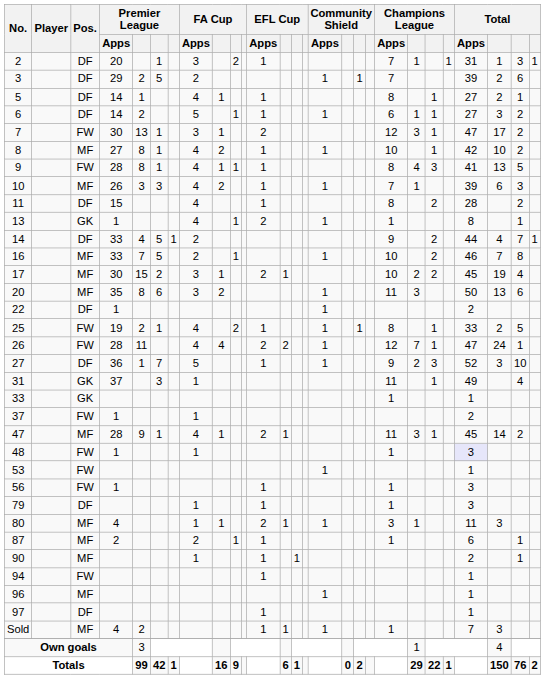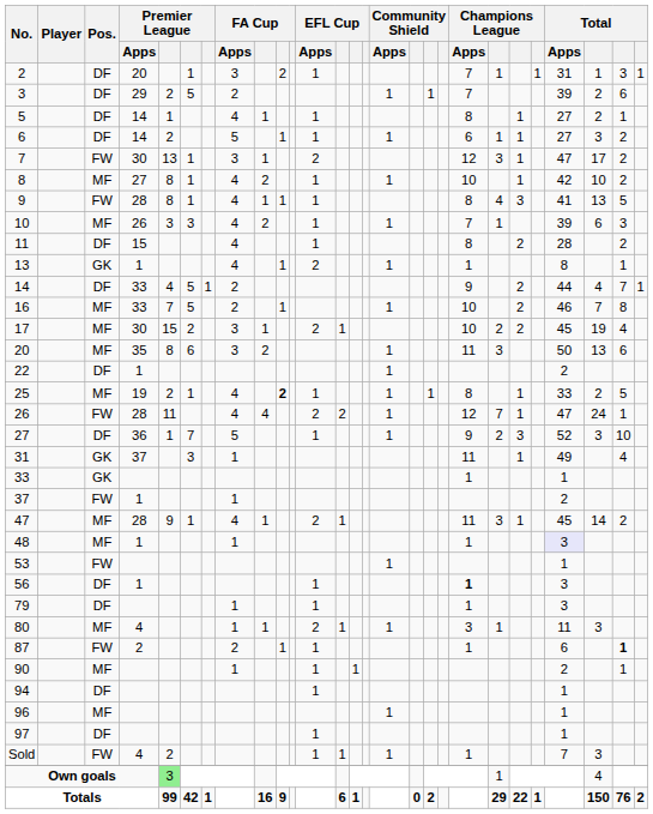 <table class="wikitable sortable alternance" style="text-align:center;width:100%">
 <tr>
 <th rowspan="2" style="width:5px">No.</th>
 <th rowspan="2" style="width:180px">Player</th>
 <th rowspan="2" style="width:5px">Pos.</th>
 <th colspan="4">Premier League</th>
 <th colspan="4">FA Cup</th>
 <th colspan="4">EFL Cup</th>
 <th colspan="4">Community Shield</th>
 <th colspan="4">Champions League</th>
 <th colspan="4">Total</th>
 </tr>
 <tr style="text-align:center">
 <th width="5">Apps</th>
 <th width="5"></th>
 <th width="5"></th>
 <th width="5"></th>
 <th width="5">Apps</th>
 <th width="5"></th>
 <th width="5"></th>
 <th width="5"></th>
 <th width="5">Apps</th>
 <th width="5"></th>
 <th width="5"></th>
 <th width="5"></th>
 <th width="5">Apps</th>
 <th width="5"></th>
 <th width="5"></th>
 <th width="5"></th>
 <th width="5">Apps</th>
 <th width="5"></th>
 <th width="5"></th>
 <th width="5"></th>
 <th width="5">Apps</th>
 <th width="5"></th>
 <th width="5"></th>
 <th width="5"></th>
 </tr>
 <tr>
 <td>2</td>
 <td> </td>
 <td>DF</td>
 <td>20</td>
 <td></td>
 <td>1</td>
 <td></td>
 <td>3</td>
 <td></td>
 <td>2</td>
 <td></td>
 <td>1</td>
 <td></td>
 <td></td>
 <td></td>
 <td></td>
 <td></td>
 <td></td>
 <td></td>
 <td>7</td>
 <td>1</td>
 <td></td>
 <td>1</td>
 <td>31</td>
 <td>1</td>
 <td>3</td>
 <td>1</td>
 </tr>
 <tr>
 <td>3</td>
 <td> </td>
 <td>DF</td>
 <td>29</td>
 <td>2</td>
 <td>5</td>
 <td></td>
 <td>2</td>
 <td></td>
 <td></td>
 <td></td>
 <td></td>
 <td></td>
 <td></td>
 <td></td>
 <td>1</td>
 <td></td>
 <td>1</td>
 <td></td>
 <td>7</td>
 <td></td>
 <td></td>
 <td></td>
 <td>39</td>
 <td>2</td>
 <td>6</td>
 <td></td>
 </tr>
 <tr>
 <td>5</td>
 <td> </td>
 <td>DF</td>
 <td>14</td>
 <td>1</td>
 <td></td>
 <td></td>
 <td>4</td>
 <td>1</td>
 <td></td>
 <td></td>
 <td>1</td>
 <td></td>
 <td></td>
 <td></td>
 <td></td>
 <td></td>
 <td></td>
 <td></td>
 <td>8</td>
 <td></td>
 <td>1</td>
 <td></td>
 <td>27</td>
 <td>2</td>
 <td>1</td>
 <td></td>
 </tr>
 <tr>
 <td>6</td>
 <td> </td>
 <td>DF</td>
 <td>14</td>
 <td>2</td>
 <td></td>
 <td></td>
 <td>5</td>
 <td></td>
 <td>1</td>
 <td></td>
 <td>1</td>
 <td></td>
 <td></td>
 <td></td>
 <td>1</td>
 <td></td>
 <td></td>
 <td></td>
 <td>6</td>
 <td>1</td>
 <td>1</td>
 <td></td>
 <td>27</td>
 <td>3</td>
 <td>2</td>
 <td></td>
 </tr>
 <tr>
 <td>7</td>
 <td> </td>
 <td>FW</td>
 <td>30</td>
 <td>13</td>
 <td>1</td>
 <td></td>
 <td>3</td>
 <td>1</td>
 <td></td>
 <td></td>
 <td>2</td>
 <td></td>
 <td></td>
 <td></td>
 <td></td>
 <td></td>
 <td></td>
 <td></td>
 <td>12</td>
 <td>3</td>
 <td>1</td>
 <td></td>
 <td>47</td>
 <td>17</td>
 <td>2</td>
 <td></td>
 </tr>
 <tr>
 <td>8</td>
 <td> </td>
 <td>MF</td>
 <td>27</td>
 <td>8</td>
 <td>1</td>
 <td></td>
 <td>4</td>
 <td>2</td>
 <td></td>
 <td></td>
 <td>1</td>
 <td></td>
 <td></td>
 <td></td>
 <td>1</td>
 <td></td>
 <td></td>
 <td></td>
 <td>10</td>
 <td></td>
 <td>1</td>
 <td></td>
 <td>42</td>
 <td>10</td>
 <td>2</td>
 <td></td>
 </tr>
 <tr>
 <td>9</td>
 <td> </td>
 <td>FW</td>
 <td>28</td>
 <td>8</td>
 <td>1</td>
 <td></td>
 <td>4</td>
 <td>1</td>
 <td>1</td>
 <td></td>
 <td>1</td>
 <td></td>
 <td></td>
 <td></td>
 <td></td>
 <td></td>
 <td></td>
 <td></td>
 <td>8</td>
 <td>4</td>
 <td>3</td>
 <td></td>
 <td>41</td>
 <td>13</td>
 <td>5</td>
 <td></td>
 </tr>
 <tr>
 <td>10</td>
 <td> </td>
 <td>MF</td>
 <td>26</td>
 <td>3</td>
 <td>3</td>
 <td></td>
 <td>4</td>
 <td>2</td>
 <td></td>
 <td></td>
 <td>1</td>
 <td></td>
 <td></td>
 <td></td>
 <td>1</td>
 <td></td>
 <td></td>
 <td></td>
 <td>7</td>
 <td>1</td>
 <td></td>
 <td></td>
 <td>39</td>
 <td>6</td>
 <td>3</td>
 <td></td>
 </tr>
 <tr>
 <td>11</td>
 <td></td>
 <td>DF</td>
 <td>15</td>
 <td></td>
 <td></td>
 <td></td>
 <td>4</td>
 <td></td>
 <td></td>
 <td></td>
 <td>1</td>
 <td></td>
 <td></td>
 <td></td>
 <td></td>
 <td></td>
 <td></td>
 <td></td>
 <td>8</td>
 <td></td>
 <td>2</td>
 <td></td>
 <td>28</td>
 <td></td>
 <td>2</td>
 <td></td>
 </tr>
 <tr>
 <td>13</td>
 <td> </td>
 <td>GK</td>
 <td>1</td>
 <td></td>
 <td></td>
 <td></td>
 <td>4</td>
 <td></td>
 <td>1</td>
 <td></td>
 <td>2</td>
 <td></td>
 <td></td>
 <td></td>
 <td>1</td>
 <td></td>
 <td></td>
 <td></td>
 <td>1</td>
 <td></td>
 <td></td>
 <td></td>
 <td>8</td>
 <td></td>
 <td>1</td>
 <td></td>
 </tr>
 <tr>
 <td>14</td>
 <td> </td>
 <td>DF</td>
 <td>33</td>
 <td>4</td>
 <td>5</td>
 <td>1</td>
 <td>2</td>
 <td></td>
 <td></td>
 <td></td>
 <td></td>
 <td></td>
 <td></td>
 <td></td>
 <td></td>
 <td></td>
 <td></td>
 <td></td>
 <td>9</td>
 <td></td>
 <td>2</td>
 <td></td>
 <td>44</td>
 <td>4</td>
 <td>7</td>
 <td>1</td>
 </tr>
 <tr>
 <td>16</td>
 <td> </td>
 <td>MF</td>
 <td>33</td>
 <td>7</td>
 <td>5</td>
 <td></td>
 <td>2</td>
 <td></td>
 <td>1</td>
 <td></td>
 <td></td>
 <td></td>
 <td></td>
 <td></td>
 <td>1</td>
 <td></td>
 <td></td>
 <td></td>
 <td>10</td>
 <td></td>
 <td>2</td>
 <td></td>
 <td>46</td>
 <td>7</td>
 <td>8</td>
 <td></td>
 </tr>
 <tr>
 <td>17</td>
 <td> </td>
 <td>MF</td>
 <td>30</td>
 <td>15</td>
 <td>2</td>
 <td></td>
 <td>3</td>
 <td>1</td>
 <td></td>
 <td></td>
 <td>2</td>
 <td>1</td>
 <td></td>
 <td></td>
 <td></td>
 <td></td>
 <td></td>
 <td></td>
 <td>10</td>
 <td>2</td>
 <td>2</td>
 <td></td>
 <td>45</td>
 <td>19</td>
 <td>4</td>
 <td></td>
 </tr>
 <tr>
 <td>20</td>
 <td> </td>
 <td>MF</td>
 <td>35</td>
 <td>8</td>
 <td>6</td>
 <td></td>
 <td>3</td>
 <td>2</td>
 <td></td>
 <td></td>
 <td></td>
 <td></td>
 <td></td>
 <td></td>
 <td>1</td>
 <td></td>
 <td></td>
 <td></td>
 <td>11</td>
 <td>3</td>
 <td></td>
 <td></td>
 <td>50</td>
 <td>13</td>
 <td>6</td>
 <td></td>
 </tr>
 <tr>
 <td>22</td>
 <td> </td>
 <td>DF</td>
 <td>1</td>
 <td></td>
 <td></td>
 <td></td>
 <td></td>
 <td></td>
 <td></td>
 <td></td>
 <td></td>
 <td></td>
 <td></td>
 <td></td>
 <td>1</td>
 <td></td>
 <td></td>
 <td></td>
 <td></td>
 <td></td>
 <td></td>
 <td></td>
 <td>2</td>
 <td></td>
 <td></td>
 <td></td>
 </tr>
 <tr>
 <td>25</td>
 <td> </td>
-<td>FW</td>
+<td>MF</td>
 <td>19</td>
 <td>2</td>
 <td>1</td>
 <td></td>
 <td>4</td>
 <td></td>
-<td>2</td>
+<td><strong>2</strong></td>
 <td></td>
 <td>1</td>
 <td></td>
 <td></td>
 <td></td>
 <td>1</td>
 <td></td>
 <td>1</td>
 <td></td>
 <td>8</td>
 <td></td>
 <td>1</td>
 <td></td>
 <td>33</td>
 <td>2</td>
 <td>5</td>
 <td></td>
 </tr>
 <tr>
 <td>26</td>
 <td> </td>
 <td>FW</td>
 <td>28</td>
 <td>11</td>
 <td></td>
 <td></td>
 <td>4</td>
 <td>4</td>
 <td></td>
 <td></td>
 <td>2</td>
 <td>2</td>
 <td></td>
 <td></td>
 <td>1</td>
 <td></td>
 <td></td>
 <td></td>
 <td>12</td>
 <td>7</td>
 <td>1</td>
 <td></td>
 <td>47</td>
 <td>24</td>
 <td>1</td>
 <td></td>
 </tr>
 <tr>
 <td>27</td>
 <td> </td>
 <td>DF</td>
 <td>36</td>
 <td>1</td>
 <td>7</td>
 <td></td>
 <td>5</td>
 <td></td>
 <td></td>
 <td></td>
 <td>1</td>
 <td></td>
 <td></td>
 <td></td>
 <td>1</td>
 <td></td>
 <td></td>
 <td></td>
 <td>9</td>
 <td>2</td>
 <td>3</td>
 <td></td>
 <td>52</td>
 <td>3</td>
 <td>10</td>
 <td></td>
 </tr>
 <tr>
 <td>31</td>
 <td> </td>
 <td>GK</td>
 <td>37</td>
 <td></td>
 <td>3</td>
 <td></td>
 <td>1</td>
 <td></td>
 <td></td>
 <td></td>
 <td></td>
 <td></td>
 <td></td>
 <td></td>
 <td></td>
 <td></td>
 <td></td>
 <td></td>
 <td>11</td>
 <td></td>
 <td>1</td>
 <td></td>
 <td>49</td>
 <td></td>
 <td>4</td>
 <td></td>
 </tr>
 <tr>
 <td>33</td>
 <td> </td>
 <td>GK</td>
 <td></td>
 <td></td>
 <td></td>
 <td></td>
 <td></td>
 <td></td>
 <td></td>
 <td></td>
 <td></td>
 <td></td>
 <td></td>
 <td></td>
 <td></td>
 <td></td>
 <td></td>
 <td></td>
 <td>1</td>
 <td></td>
 <td></td>
 <td></td>
 <td>1</td>
 <td></td>
 <td></td>
 <td></td>
 </tr>
 <tr>
 <td>37</td>
 <td> </td>
 <td>FW</td>
 <td>1</td>
 <td></td>
 <td></td>
 <td></td>
 <td>1</td>
 <td></td>
 <td></td>
 <td></td>
 <td></td>
 <td></td>
 <td></td>
 <td></td>
 <td></td>
 <td></td>
 <td></td>
 <td></td>
 <td></td>
 <td></td>
 <td></td>
 <td></td>
 <td>2</td>
 <td></td>
 <td></td>
 <td></td>
 </tr>
 <tr>
 <td>47</td>
 <td> </td>
 <td>MF</td>
 <td>28</td>
 <td>9</td>
 <td>1</td>
 <td></td>
 <td>4</td>
 <td>1</td>
 <td></td>
 <td></td>
 <td>2</td>
 <td>1</td>
 <td></td>
 <td></td>
 <td></td>
 <td></td>
 <td></td>
 <td></td>
 <td>11</td>
 <td>3</td>
 <td>1</td>
 <td></td>
 <td>45</td>
 <td>14</td>
 <td>2</td>
 <td></td>
 </tr>
 <tr>
 <td>48</td>
 <td> </td>
-<td>FW</td>
+<td>MF</td>
 <td>1</td>
 <td></td>
 <td></td>
 <td></td>
 <td>1</td>
 <td></td>
 <td></td>
 <td></td>
 <td></td>
 <td></td>
 <td></td>
 <td></td>
 <td></td>
 <td></td>
 <td></td>
 <td></td>
 <td>1</td>
 <td></td>
 <td></td>
 <td></td>
 <td style="background: lavender;">3</td>
 <td></td>
 <td></td>
 <td></td>
 </tr>
 <tr>
 <td>53</td>
 <td> </td>
 <td>FW</td>
 <td></td>
 <td></td>
 <td></td>
 <td></td>
 <td></td>
 <td></td>
 <td></td>
 <td></td>
 <td></td>
 <td></td>
 <td></td>
 <td></td>
 <td>1</td>
 <td></td>
 <td></td>
 <td></td>
 <td></td>
 <td></td>
 <td></td>
 <td></td>
 <td>1</td>
 <td></td>
 <td></td>
 <td></td>
 </tr>
 <tr>
 <td>56</td>
 <td> </td>
-<td>FW</td>
+<td>DF</td>
 <td>1</td>
 <td></td>
 <td></td>
 <td></td>
 <td></td>
 <td></td>
 <td></td>
 <td></td>
 <td>1</td>
 <td></td>
 <td></td>
 <td></td>
 <td></td>
 <td></td>
 <td></td>
 <td></td>
-<td>1</td>
+<td><strong>1</strong></td>
 <td></td>
 <td></td>
 <td></td>
 <td>3</td>
 <td></td>
 <td></td>
 <td></td>
 </tr>
 <tr>
 <td>79</td>
 <td> </td>
 <td>DF</td>
 <td></td>
 <td></td>
 <td></td>
 <td></td>
 <td>1</td>
 <td></td>
 <td></td>
 <td></td>
 <td>1</td>
 <td></td>
 <td></td>
 <td></td>
 <td></td>
 <td></td>
 <td></td>
 <td></td>
 <td>1</td>
 <td></td>
 <td></td>
 <td></td>
 <td>3</td>
 <td></td>
 <td></td>
 <td></td>
 </tr>
 <tr>
 <td>80</td>
 <td> </td>
 <td>MF</td>
 <td>4</td>
 <td></td>
 <td></td>
 <td></td>
 <td>1</td>
 <td>1</td>
 <td></td>
 <td></td>
 <td>2</td>
 <td>1</td>
 <td></td>
 <td></td>
 <td>1</td>
 <td></td>
 <td></td>
 <td></td>
 <td>3</td>
 <td>1</td>
 <td></td>
 <td></td>
 <td>11</td>
 <td>3</td>
 <td></td>
 <td></td>
 </tr>
 <tr>
 <td>87</td>
 <td> </td>
-<td>MF</td>
+<td>FW</td>
 <td>2</td>
 <td></td>
 <td></td>
 <td></td>
 <td>2</td>
 <td></td>
 <td>1</td>
 <td></td>
 <td>1</td>
 <td></td>
 <td></td>
 <td></td>
 <td></td>
 <td></td>
 <td></td>
 <td></td>
 <td>1</td>
 <td></td>
 <td></td>
 <td></td>
 <td>6</td>
 <td></td>
-<td>1</td>
+<td><strong>1</strong></td>
 <td></td>
 </tr>
 <tr>
 <td>90</td>
 <td> </td>
 <td>MF</td>
 <td></td>
 <td></td>
 <td></td>
 <td></td>
 <td>1</td>
 <td></td>
 <td></td>
 <td></td>
 <td>1</td>
 <td></td>
 <td>1</td>
 <td></td>
 <td></td>
 <td></td>
 <td></td>
 <td></td>
 <td></td>
 <td></td>
 <td></td>
 <td></td>
 <td>2</td>
 <td></td>
 <td>1</td>
 <td></td>
 </tr>
 <tr>
 <td>94</td>
 <td> </td>
-<td>FW</td>
+<td>DF</td>
 <td></td>
 <td></td>
 <td></td>
 <td></td>
 <td></td>
 <td></td>
 <td></td>
 <td></td>
 <td>1</td>
 <td></td>
 <td></td>
 <td></td>
 <td></td>
 <td></td>
 <td></td>
 <td></td>
 <td></td>
 <td></td>
 <td></td>
 <td></td>
 <td>1</td>
 <td></td>
 <td></td>
 <td></td>
 </tr>
 <tr>
 <td>96</td>
 <td> </td>
 <td>MF</td>
 <td></td>
 <td></td>
 <td></td>
 <td></td>
 <td></td>
 <td></td>
 <td></td>
 <td></td>
 <td></td>
 <td></td>
 <td></td>
 <td></td>
 <td>1</td>
 <td></td>
 <td></td>
 <td></td>
 <td></td>
 <td></td>
 <td></td>
 <td></td>
 <td>1</td>
 <td></td>
 <td></td>
 <td></td>
 </tr>
 <tr>
 <td>97</td>
 <td> </td>
 <td>DF</td>
 <td></td>
 <td></td>
 <td></td>
 <td></td>
 <td></td>
 <td></td>
 <td></td>
 <td></td>
 <td>1</td>
 <td></td>
 <td></td>
 <td></td>
 <td></td>
 <td></td>
 <td></td>
 <td></td>
 <td></td>
 <td></td>
 <td></td>
 <td></td>
 <td>1</td>
 <td></td>
 <td></td>
 <td></td>
 </tr>
 <tr>
 <td>Sold</td>
 <td> </td>
-<td>MF</td>
+<td>FW</td>
 <td>4</td>
 <td>2</td>
 <td></td>
 <td></td>
 <td></td>
 <td></td>
 <td></td>
 <td></td>
 <td>1</td>
 <td>1</td>
 <td></td>
 <td></td>
 <td>1</td>
 <td></td>
 <td></td>
 <td></td>
 <td>1</td>
 <td></td>
 <td></td>
 <td></td>
 <td>7</td>
 <td>3</td>
 <td></td>
 <td></td>
 </tr>
 <tr>
 </tr>
 <tr class="sortbottom">
 <td colspan="4"><strong>Own goals</strong></td>
-<td>3</td>
+<td style="background: lightgreen;">3</td>
 <td colspan="3" style="background:white;text-align:center"></td>
 <td></td>
 <td colspan="3" style="background:white;text-align:center"></td>
 <td></td>
 <td colspan="3" style="background:white;text-align:center"></td>
 <td></td>
 <td colspan="3" style="background:white;text-align:center"></td>
 <td>1</td>
 <td colspan="3" style="background:white;text-align:center"></td>
 <td>4</td>
 <td colspan="2" style="background:white;text-align:center"></td>
 </tr>
 <tr class="sortbottom">
 <td colspan="4" style="background:white;text-align:center"><strong>Totals</strong></td>
 <td><strong>99</strong></td>
 <td><strong>42</strong></td>
 <td><strong>1</strong></td>
 <td rowspan="3" style="background:white;text-align:center"></td>
 <td><strong>16</strong></td>
 <td><strong>9</strong></td>
 <td><strong> </strong></td>
 <td rowspan="3" style="background:white;text-align:center"></td>
 <td><strong>6</strong></td>
 <td><strong>1</strong></td>
 <td><strong> </strong></td>
 <td rowspan="3" style="background:white;text-align:center"></td>
 <td><strong>0</strong></td>
 <td><strong>2</strong></td>
 <td><strong> </strong></td>
 <td rowspan="3" style="background:white;text-align:center"></td>
 <td><strong>29</strong></td>
 <td><strong>22</strong></td>
 <td><strong>1</strong></td>
 <td rowspan="3" style="background:white;text-align:center"></td>
 <td><strong>150</strong></td>
 <td><strong>76</strong></td>
 <td><strong>2</strong></td>
 </tr>
 </table>
